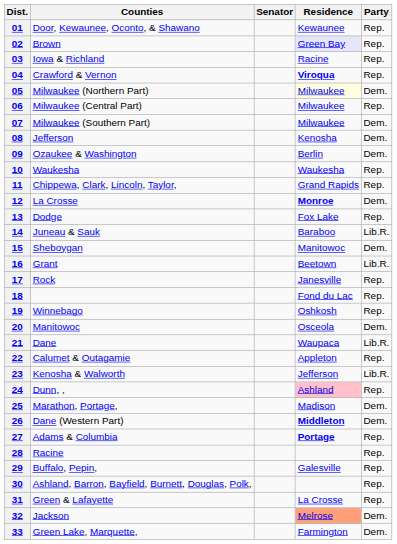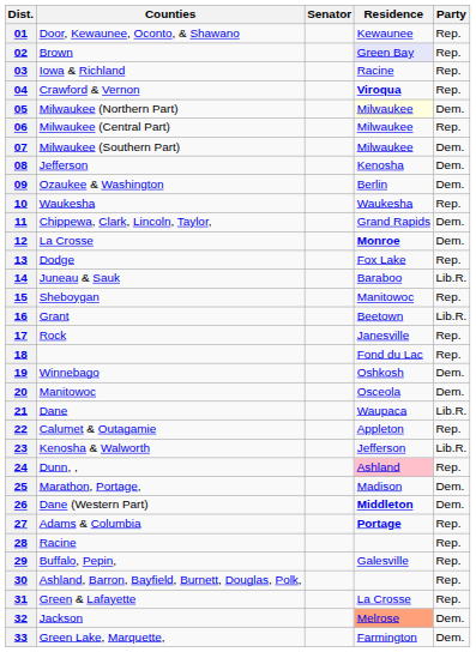 <table class="wikitable sortable">
 <tr>
 <th>Dist.</th>
 <th>Counties</th>
 <th>Senator</th>
 <th>Residence</th>
 <th>Party</th>
 </tr>
 <tr>
 <th><a href='#'>01</a></th>
 <td><a href='#'>Door</a>, <a href='#'>Kewaunee</a>, <a href='#'>Oconto</a>, & <a href='#'>Shawano</a></td>
 <td></td>
 <td><a href='#'>Kewaunee</a></td>
 <td>Rep.</td>
 </tr>
 <tr>
 <th><a href='#'>02</a></th>
 <td><a href='#'>Brown</a></td>
 <td></td>
 <td style="background: lavender;"><a href='#'>Green Bay</a></td>
 <td>Rep.</td>
 </tr>
 <tr>
 <th><a href='#'>03</a></th>
 <td><a href='#'>Iowa</a> & <a href='#'>Richland</a></td>
 <td></td>
 <td><a href='#'>Racine</a></td>
 <td>Rep.</td>
 </tr>
 <tr>
 <th><a href='#'>04</a></th>
 <td><a href='#'>Crawford</a> & <a href='#'>Vernon</a></td>
 <td></td>
 <td><strong><a href='#'>Viroqua</a></strong></td>
 <td>Rep.</td>
 </tr>
 <tr>
 <th><a href='#'>05</a></th>
 <td><a href='#'>Milwaukee</a> (Northern Part)</td>
 <td></td>
 <td style="background: lightyellow;"><a href='#'>Milwaukee</a></td>
 <td>Dem.</td>
 </tr>
 <tr>
 <th><a href='#'>06</a></th>
 <td><a href='#'>Milwaukee</a> (Central Part)</td>
 <td></td>
 <td><a href='#'>Milwaukee</a></td>
 <td>Rep.</td>
 </tr>
 <tr>
 <th><a href='#'>07</a></th>
 <td><a href='#'>Milwaukee</a> (Southern Part)</td>
 <td></td>
 <td><a href='#'>Milwaukee</a></td>
 <td>Dem.</td>
 </tr>
 <tr>
 <th><a href='#'>08</a></th>
 <td><a href='#'>Jefferson</a></td>
 <td></td>
 <td><a href='#'>Kenosha</a></td>
 <td>Dem.</td>
 </tr>
 <tr>
 <th><a href='#'>09</a></th>
 <td><a href='#'>Ozaukee</a> & <a href='#'>Washington</a></td>
 <td></td>
 <td><a href='#'>Berlin</a></td>
 <td>Dem.</td>
 </tr>
 <tr>
 <th><a href='#'>10</a></th>
 <td><a href='#'>Waukesha</a></td>
 <td></td>
 <td><a href='#'>Waukesha</a></td>
 <td>Rep.</td>
 </tr>
 <tr>
 <th><a href='#'>11</a></th>
 <td><a href='#'>Chippewa</a>, <a href='#'>Clark</a>, <a href='#'>Lincoln</a>, <a href='#'>Taylor</a>, </td>
 <td></td>
 <td><a href='#'>Grand Rapids</a></td>
-<td>Rep.</td>
+<td>Dem.</td>
 </tr>
 <tr>
 <th><a href='#'>12</a></th>
 <td><a href='#'>La Crosse</a></td>
 <td></td>
 <td><strong><a href='#'>Monroe</a></strong></td>
 <td>Dem.</td>
 </tr>
 <tr>
 <th><a href='#'>13</a></th>
 <td><a href='#'>Dodge</a></td>
 <td></td>
 <td><a href='#'>Fox Lake</a></td>
 <td>Rep.</td>
 </tr>
 <tr>
 <th><a href='#'>14</a></th>
 <td><a href='#'>Juneau</a> & <a href='#'>Sauk</a></td>
 <td></td>
 <td><a href='#'>Baraboo</a></td>
 <td>Lib.R.</td>
 </tr>
 <tr>
 <th><a href='#'>15</a></th>
 <td><a href='#'>Sheboygan</a> </td>
 <td></td>
 <td><a href='#'>Manitowoc</a></td>
-<td>Dem.</td>
+<td>Rep.</td>
 </tr>
 <tr>
 <th><a href='#'>16</a></th>
 <td><a href='#'>Grant</a></td>
 <td></td>
 <td><a href='#'>Beetown</a></td>
 <td>Lib.R.</td>
 </tr>
 <tr>
 <th><a href='#'>17</a></th>
 <td><a href='#'>Rock</a></td>
 <td></td>
 <td><a href='#'>Janesville</a></td>
 <td>Rep.</td>
 </tr>
 <tr>
 <th><a href='#'>18</a></th>
 <td> </td>
 <td></td>
 <td><a href='#'>Fond du Lac</a></td>
 <td>Rep.</td>
 </tr>
 <tr>
 <th><a href='#'>19</a></th>
 <td><a href='#'>Winnebago</a></td>
 <td></td>
 <td><a href='#'>Oshkosh</a></td>
-<td>Rep.</td>
+<td>Dem.</td>
 </tr>
 <tr>
 <th><a href='#'>20</a></th>
 <td><a href='#'>Manitowoc</a></td>
 <td></td>
 <td><a href='#'>Osceola</a></td>
 <td>Dem.</td>
 </tr>
 <tr>
 <th><a href='#'>21</a></th>
 <td><a href='#'>Dane</a> </td>
 <td></td>
 <td><a href='#'>Waupaca</a></td>
 <td>Lib.R.</td>
 </tr>
 <tr>
 <th><a href='#'>22</a></th>
 <td><a href='#'>Calumet</a> & <a href='#'>Outagamie</a></td>
 <td></td>
 <td><a href='#'>Appleton</a></td>
 <td>Rep.</td>
 </tr>
 <tr>
 <th><a href='#'>23</a></th>
 <td><a href='#'>Kenosha</a> & <a href='#'>Walworth</a></td>
 <td></td>
 <td><a href='#'>Jefferson</a></td>
 <td>Lib.R.</td>
 </tr>
 <tr>
 <th><a href='#'>24</a></th>
 <td><a href='#'>Dunn</a>, , </td>
 <td></td>
 <td style="background: pink;"><a href='#'>Ashland</a></td>
 <td>Rep.</td>
 </tr>
 <tr>
 <th><a href='#'>25</a></th>
 <td><a href='#'>Marathon</a>, <a href='#'>Portage</a>, </td>
 <td></td>
 <td><a href='#'>Madison</a></td>
 <td>Dem.</td>
 </tr>
 <tr>
 <th><a href='#'>26</a></th>
 <td><a href='#'>Dane</a> (Western Part)</td>
 <td></td>
 <td><strong><a href='#'>Middleton</a></strong></td>
 <td>Dem.</td>
 </tr>
 <tr>
 <th><a href='#'>27</a></th>
 <td><a href='#'>Adams</a> & <a href='#'>Columbia</a></td>
 <td></td>
 <td><strong><a href='#'>Portage</a></strong></td>
 <td>Rep.</td>
 </tr>
 <tr>
 <th><a href='#'>28</a></th>
 <td><a href='#'>Racine</a></td>
 <td></td>
 <td></td>
 <td>Rep.</td>
 </tr>
 <tr>
 <th><a href='#'>29</a></th>
 <td><a href='#'>Buffalo</a>, <a href='#'>Pepin</a>, </td>
 <td></td>
 <td><a href='#'>Galesville</a></td>
 <td>Rep.</td>
 </tr>
 <tr>
 <th><a href='#'>30</a></th>
 <td><a href='#'>Ashland</a>, <a href='#'>Barron</a>, <a href='#'>Bayfield</a>, <a href='#'>Burnett</a>, <a href='#'>Douglas</a>, <a href='#'>Polk</a>, </td>
 <td></td>
 <td></td>
 <td>Rep.</td>
 </tr>
 <tr>
 <th><a href='#'>31</a></th>
 <td><a href='#'>Green</a> & <a href='#'>Lafayette</a></td>
 <td></td>
 <td><a href='#'>La Crosse</a></td>
 <td>Rep.</td>
 </tr>
 <tr>
 <th><a href='#'>32</a></th>
 <td><a href='#'>Jackson</a> </td>
 <td></td>
 <td style="background: lightsalmon;"><a href='#'>Melrose</a></td>
 <td>Dem.</td>
 </tr>
 <tr>
 <th><a href='#'>33</a></th>
 <td><a href='#'>Green Lake</a>, <a href='#'>Marquette</a>, </td>
 <td></td>
 <td><a href='#'>Farmington</a></td>
 <td>Dem.</td>
 </tr>
 </table>
